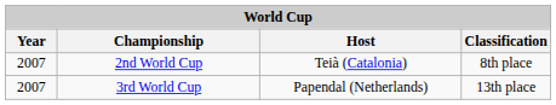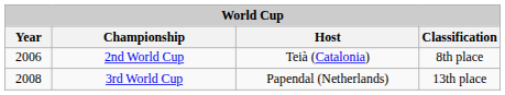 <table class="wikitable" style=font-size:90% width=550>
 <tr align=center style="background:#cccccc;">
 <td colspan=4><strong>World Cup</strong></td>
 </tr>
 <tr align=center style="background:#eeeeee;">
 <th width=10%>Year</th>
 <th width=40%>Championship</th>
 <th width=40%>Host</th>
 <th width=10%>Classification</th>
 </tr>
 <tr align=center>
-<td>2007</td>
+<td>2006</td>
 <td><a href='#'>2nd World Cup</a></td>
 <td>Teià (<a href='#'>Catalonia</a>)</td>
 <td>8th place</td>
 </tr>
 <tr align=center>
-<td>2007</td>
+<td>2008</td>
 <td><a href='#'>3rd World Cup</a></td>
 <td>Papendal (Netherlands)</td>
 <td>13th place</td>
 </tr>
 </table>
